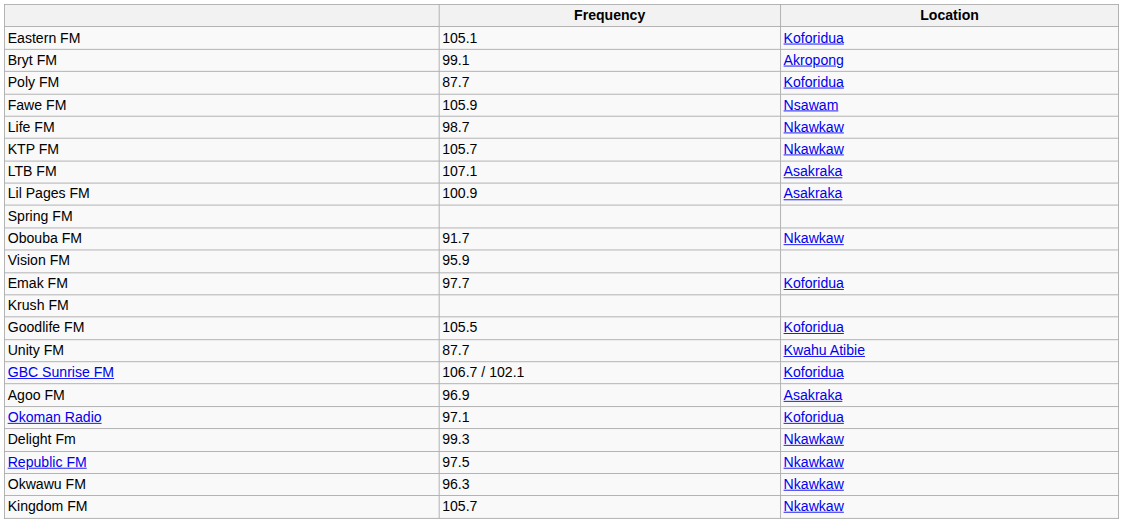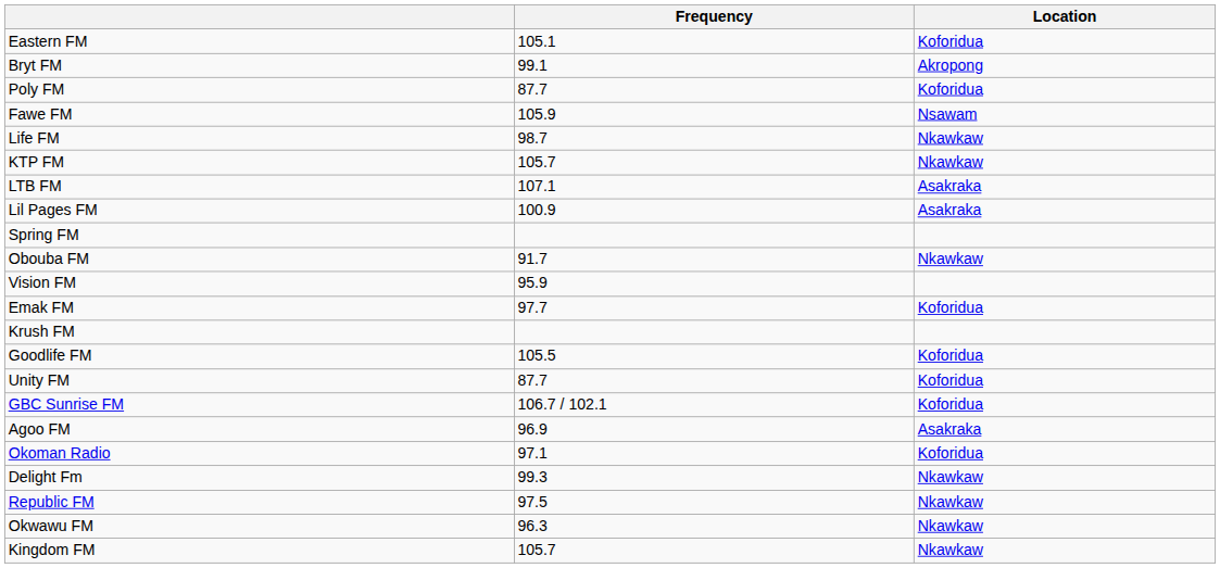 <table class="wikitable sortable" style="width:80%;">
 <tr>
 <th></th>
 <th>Frequency</th>
 <th>Location</th>
 </tr>
 <tr>
 <td>Eastern FM</td>
 <td>105.1</td>
 <td><a href='#'>Koforidua</a></td>
 </tr>
 <tr>
 <td>Bryt FM</td>
 <td>99.1</td>
 <td><a href='#'>Akropong</a></td>
 </tr>
 <tr>
 <td>Poly FM</td>
 <td>87.7</td>
 <td><a href='#'>Koforidua</a></td>
 </tr>
 <tr>
 <td>Fawe FM</td>
 <td>105.9</td>
 <td><a href='#'>Nsawam</a></td>
 </tr>
 <tr>
 <td>Life FM</td>
 <td>98.7</td>
 <td><a href='#'>Nkawkaw</a></td>
 </tr>
 <tr Nkawkaw>
 <td>KTP FM</td>
 <td>105.7</td>
 <td><a href='#'>Nkawkaw</a></td>
 </tr>
 <tr>
 <td>LTB FM</td>
 <td>107.1</td>
 <td><a href='#'>Asakraka</a></td>
 </tr>
 <tr>
 <td>Lil Pages FM</td>
 <td>100.9</td>
 <td><a href='#'>Asakraka</a></td>
 </tr>
 <tr>
 <td>Spring FM</td>
 <td></td>
 <td></td>
 </tr>
 <tr>
 <td>Obouba FM</td>
 <td>91.7</td>
 <td><a href='#'>Nkawkaw</a></td>
 </tr>
 <tr>
 <td>Vision FM</td>
 <td>95.9</td>
 <td></td>
 </tr>
 <tr>
 <td>Emak FM</td>
 <td>97.7</td>
 <td><a href='#'>Koforidua</a></td>
 </tr>
 <tr>
 <td>Krush FM</td>
 <td></td>
 <td></td>
 </tr>
 <tr>
 <td>Goodlife FM</td>
 <td>105.5</td>
 <td><a href='#'>Koforidua</a></td>
 </tr>
 <tr>
 <td>Unity FM</td>
 <td>87.7</td>
-<td><a href='#'>Kwahu Atibie</a></td>
+<td><a href='#'>Koforidua</a></td>
 </tr>
 <tr>
 <td><a href='#'>GBC Sunrise FM</a></td>
 <td>106.7 / 102.1</td>
 <td><a href='#'>Koforidua</a></td>
 </tr>
 <tr 102.1 || || Koforidua>
 <td>Agoo FM</td>
 <td>96.9</td>
 <td><a href='#'>Asakraka</a></td>
 </tr>
 <tr>
 <td><a href='#'>Okoman Radio</a></td>
 <td>97.1</td>
 <td><a href='#'>Koforidua</a></td>
 </tr>
 <tr>
 <td>Delight Fm</td>
 <td>99.3</td>
 <td><a href='#'>Nkawkaw</a></td>
 </tr>
 <tr>
 <td><a href='#'>Republic FM</a></td>
 <td>97.5</td>
 <td><a href='#'>Nkawkaw</a></td>
 </tr>
 <tr>
 <td>Okwawu FM</td>
 <td>96.3</td>
 <td><a href='#'>Nkawkaw</a></td>
 </tr>
 <tr>
 <td>Kingdom FM</td>
 <td>105.7</td>
 <td><a href='#'>Nkawkaw</a></td>
 </tr>
 </table>
